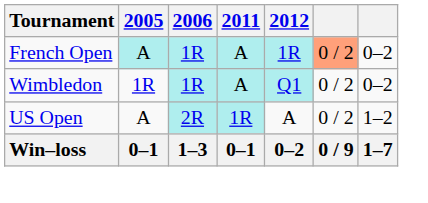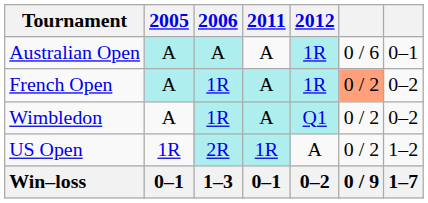 <table class="wikitable" style="text-align:center;font-size:97%">
 <tr>
 <th>Tournament</th>
 <th><a href='#'>2005</a></th>
 <th><a href='#'>2006</a></th>
 <th><a href='#'>2011</a></th>
 <th><a href='#'>2012</a></th>
 <th></th>
 <th></th>
+</tr>
+<tr>
+<td align="left"><a href='#'>Australian Open</a></td>
+<td bgcolor="afeeee">A</td>
+<td bgcolor="afeeee">A</td>
+<td>A</td>
+<td bgcolor="afeeee"><a href='#'>1R</a></td>
+<td>0 / 6</td>
+<td>0–1</td>
 </tr>
 <tr>
 <td align="left"><a href='#'>French Open</a></td>
 <td bgcolor="afeeee">A</td>
 <td bgcolor="afeeee"><a href='#'>1R</a></td>
 <td bgcolor="afeeee">A</td>
 <td bgcolor="afeeee"><a href='#'>1R</a></td>
 <td style="background: lightsalmon;">0 / 2</td>
 <td>0–2</td>
 </tr>
 <tr>
 <td align="left"><a href='#'>Wimbledon</a></td>
-<td><a href='#'>1R</a></td>
+<td>A</td>
 <td bgcolor="afeeee"><a href='#'>1R</a></td>
 <td bgcolor="afeeee">A</td>
 <td bgcolor="afeeee"><a href='#'>Q1</a></td>
 <td>0 / 2</td>
 <td>0–2</td>
 </tr>
 <tr>
 <td align="left"><a href='#'>US Open</a></td>
-<td>A</td>
+<td><a href='#'>1R</a></td>
 <td bgcolor="afeeee"><a href='#'>2R</a></td>
 <td bgcolor="afeeee"><a href='#'>1R</a></td>
 <td>A</td>
 <td>0 / 2</td>
 <td>1–2</td>
 </tr>
 <tr>
 <th style="text-align:left">Win–loss</th>
 <th>0–1</th>
 <th>1–3</th>
 <th>0–1</th>
 <th>0–2</th>
 <th>0 / 9</th>
 <th>1–7</th>
 </tr>
 </table>
